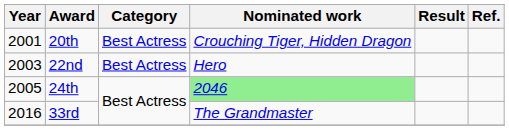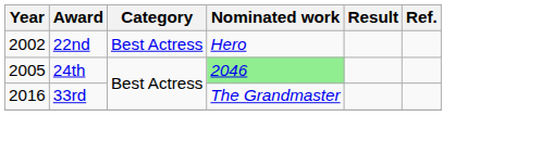 <table class="wikitable">
 <tr>
 <th>Year</th>
 <th>Award</th>
 <th>Category</th>
 <th>Nominated work</th>
 <th>Result</th>
 <th>Ref.</th>
 </tr>
 <tr>
-<td>2001</td>
-<td><a href='#'>20th</a></td>
-<td><a href='#'>Best Actress</a></td>
-<td><em><a href='#'>Crouching Tiger, Hidden Dragon</a></em></td>
-<td></td>
-<td></td>
-</tr>
-<tr>
-<td>2003</td>
+<td>2002</td>
 <td><a href='#'>22nd</a></td>
 <td><a href='#'>Best Actress</a></td>
 <td><em><a href='#'>Hero</a></em></td>
 <td></td>
 <td></td>
 </tr>
 <tr>
 <td>2005</td>
 <td><a href='#'>24th</a></td>
 <td rowspan=2>Best Actress</td>
 <td style="background: lightgreen;"><em><a href='#'>2046</a></em></td>
 <td></td>
 <td></td>
 </tr>
 <tr>
 <td>2016</td>
 <td><a href='#'>33rd</a></td>
 <td><em><a href='#'>The Grandmaster</a></em></td>
 <td></td>
 <td></td>
 </tr>
 <tr>
 </tr>
 </table>
